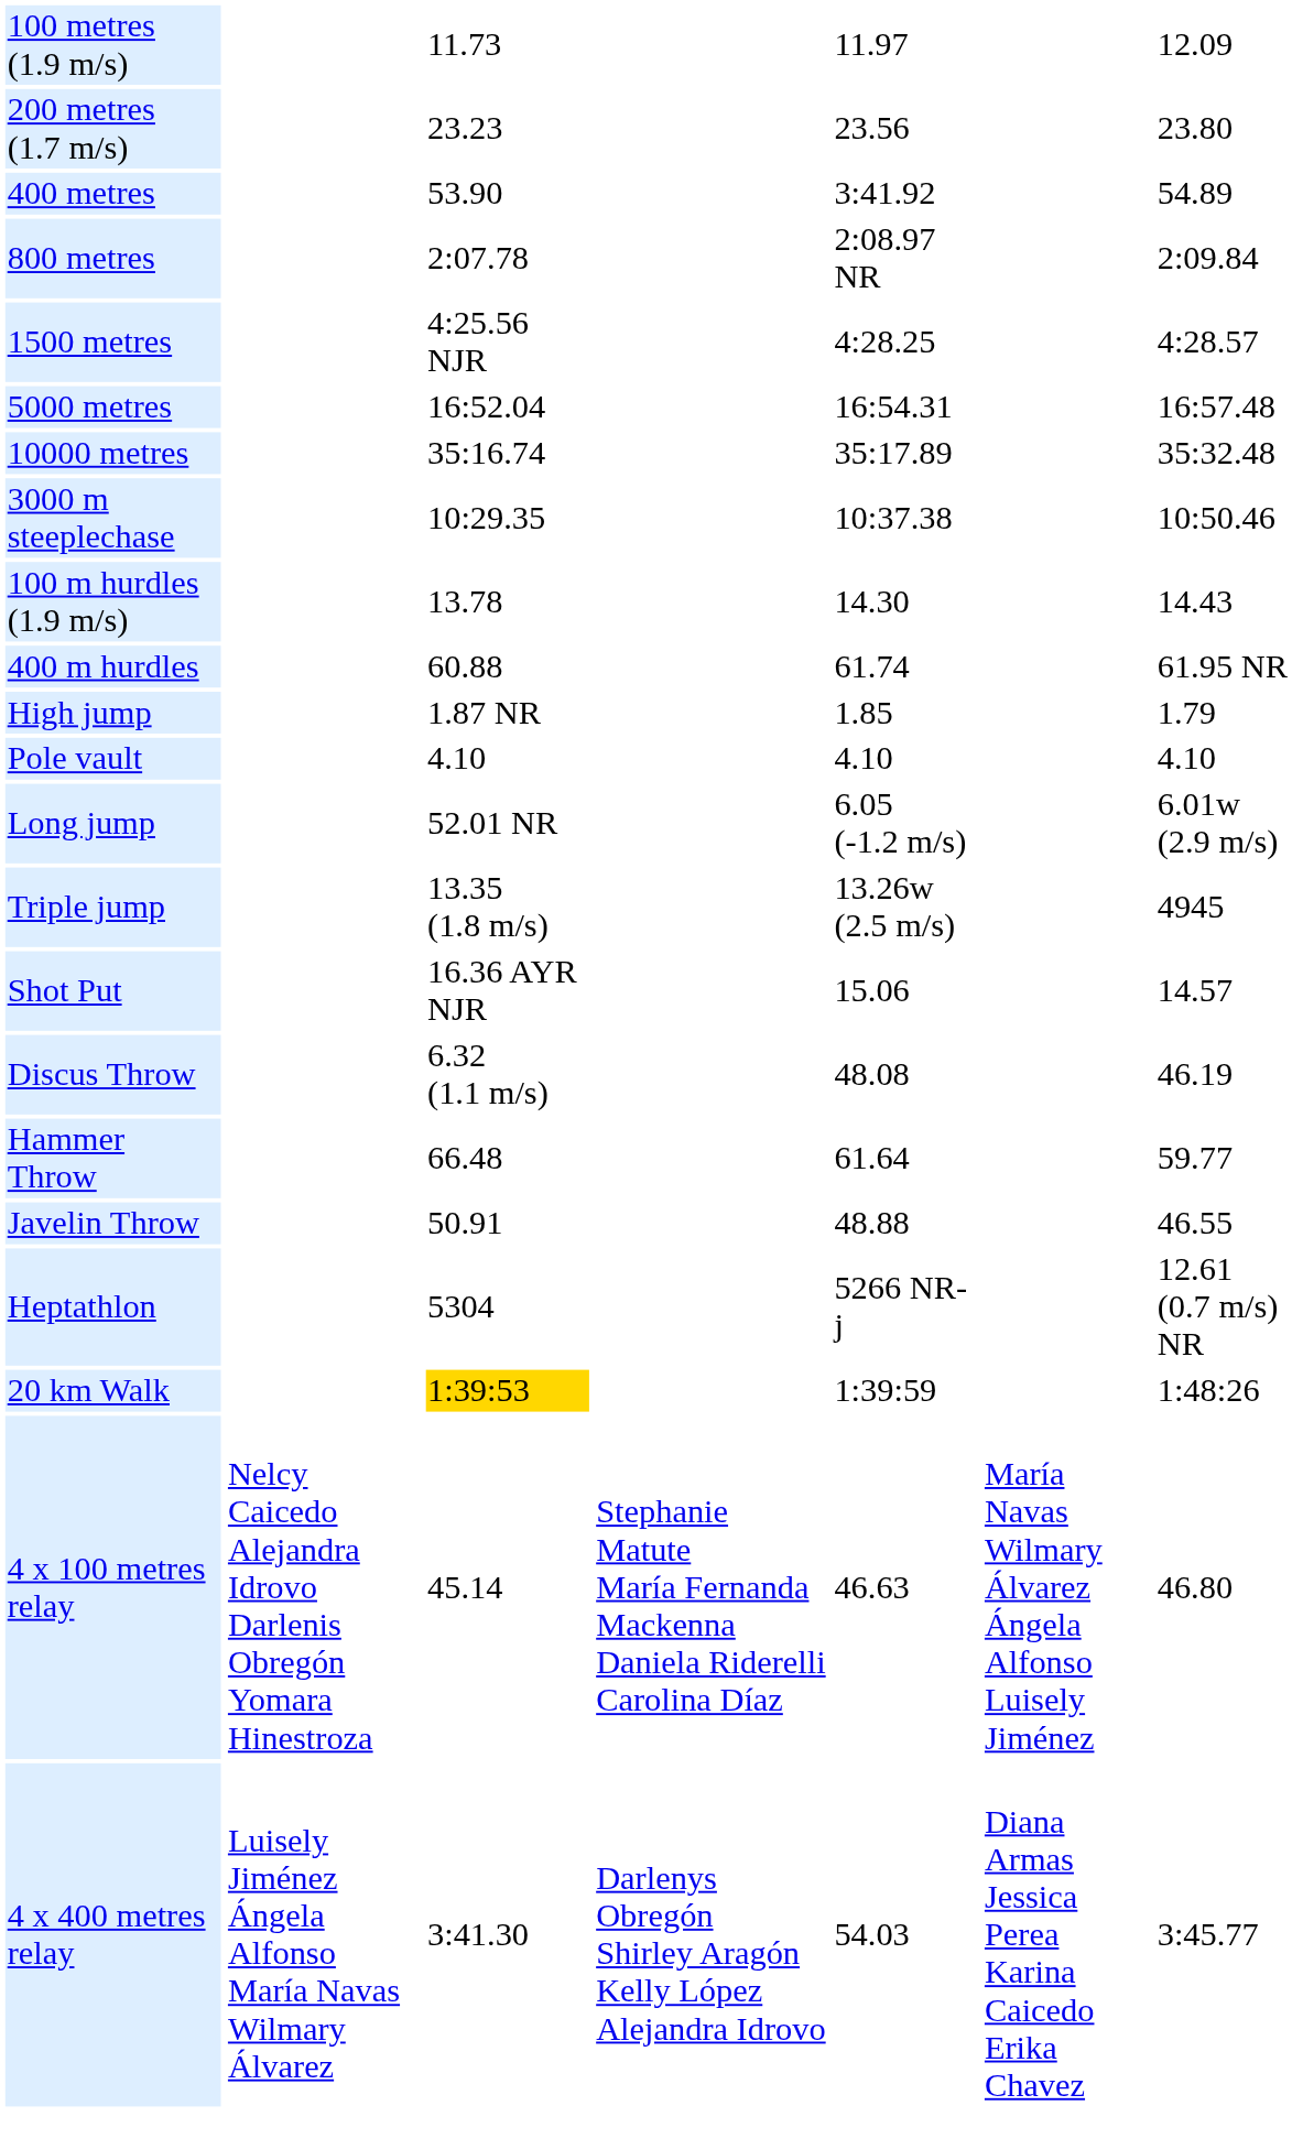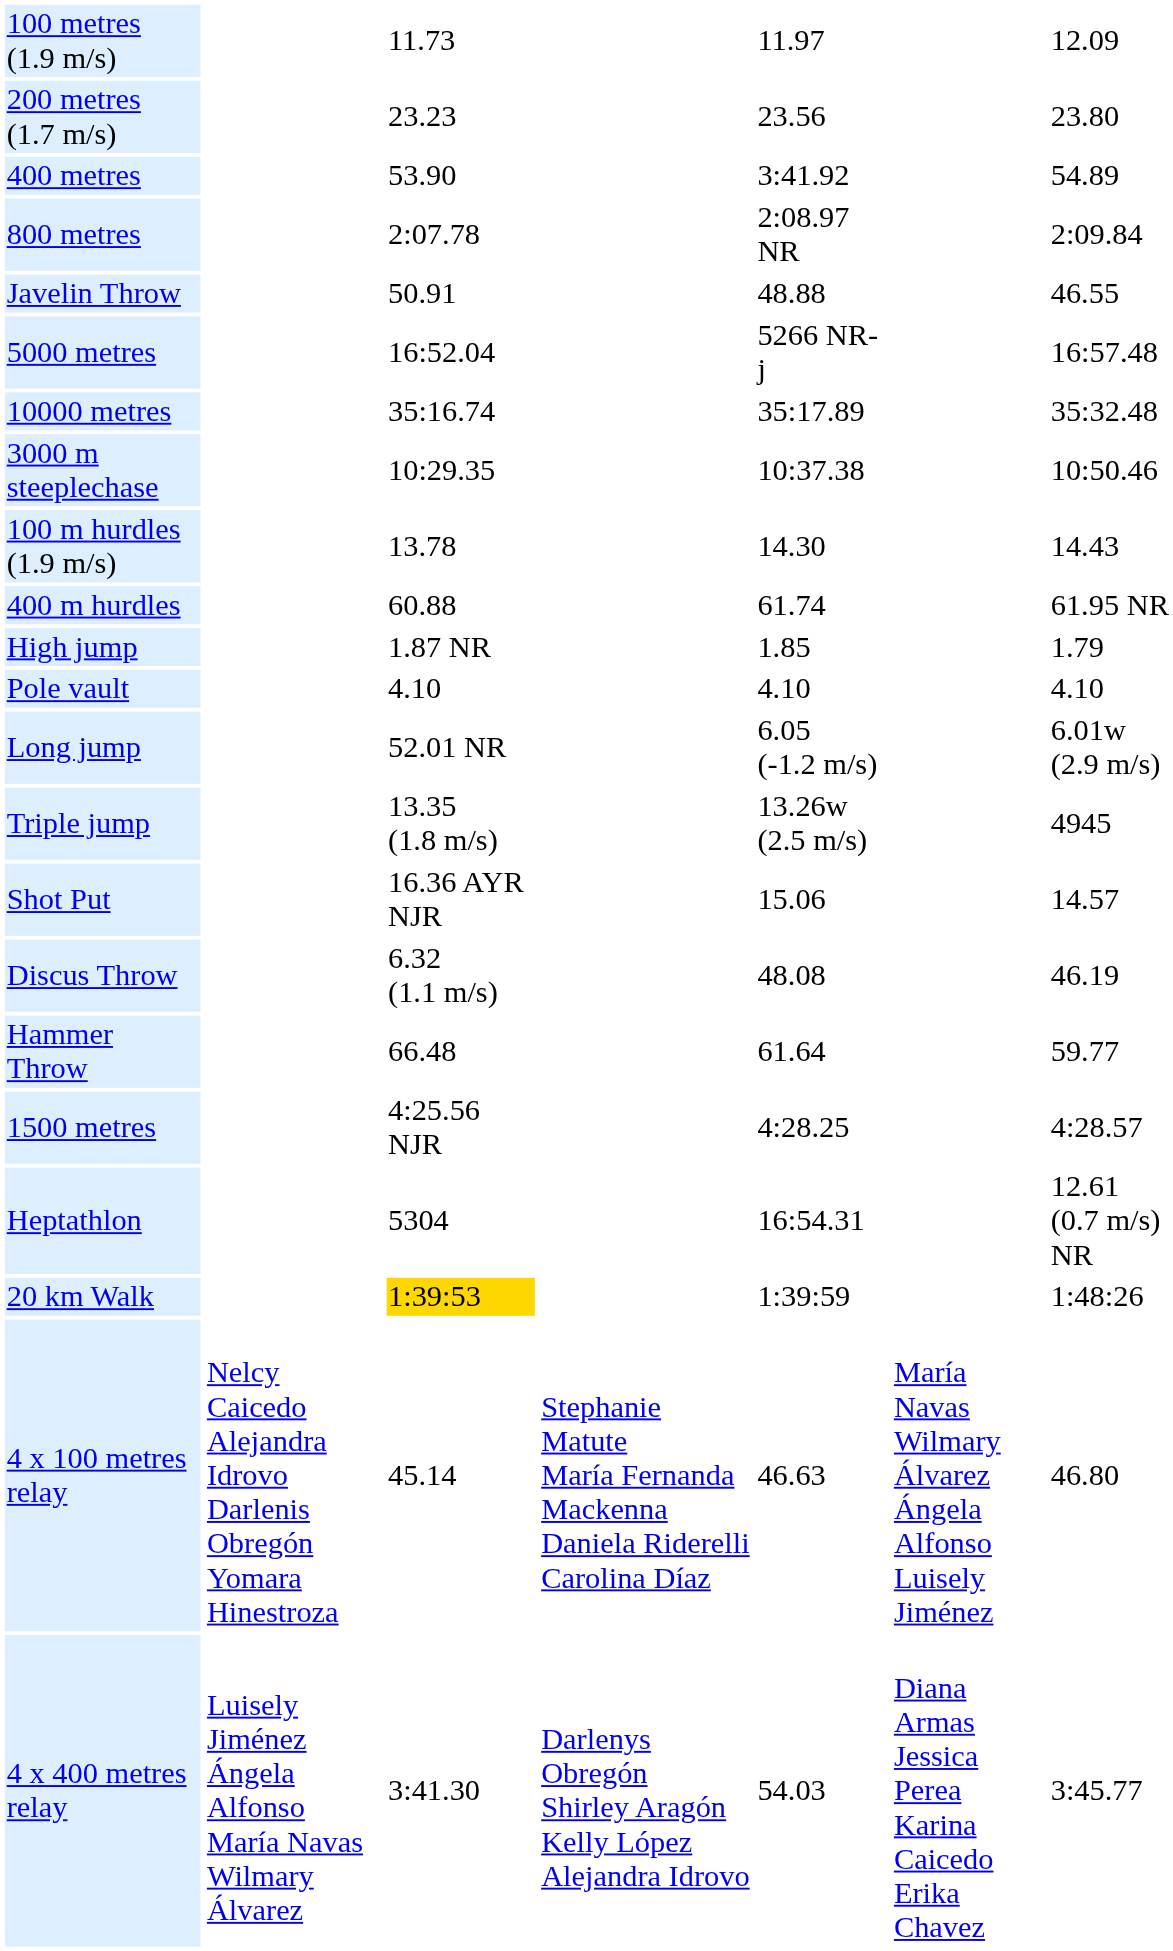 <table>
 <tr>
 <td bgcolor = DDEEFF><a href='#'>100 metres</a> <br> (1.9 m/s)</td>
 <td></td>
 <td>11.73</td>
 <td></td>
 <td>11.97</td>
 <td></td>
 <td>12.09</td>
 </tr>
 <tr>
 <td bgcolor = DDEEFF><a href='#'>200 metres</a> <br> (1.7 m/s)</td>
 <td></td>
 <td>23.23</td>
 <td></td>
 <td>23.56</td>
 <td></td>
 <td>23.80</td>
 </tr>
 <tr>
 <td bgcolor = DDEEFF><a href='#'>400 metres</a></td>
 <td></td>
 <td>53.90</td>
 <td></td>
 <td>3:41.92</td>
 <td></td>
 <td>54.89</td>
 </tr>
 <tr>
 <td bgcolor = DDEEFF><a href='#'>800 metres</a></td>
 <td></td>
 <td>2:07.78</td>
 <td></td>
 <td>2:08.97 NR</td>
 <td></td>
 <td>2:09.84</td>
 </tr>
 <tr>
-<td bgcolor = DDEEFF><a href='#'>1500 metres</a></td>
+<td bgcolor = DDEEFF><a href='#'>Javelin Throw</a></td>
 <td></td>
-<td>4:25.56 NJR</td>
+<td>50.91</td>
 <td></td>
-<td>4:28.25</td>
+<td>48.88</td>
 <td></td>
-<td>4:28.57</td>
+<td>46.55</td>
 </tr>
 <tr>
 <td bgcolor = DDEEFF><a href='#'>5000 metres</a></td>
 <td></td>
 <td>16:52.04</td>
 <td></td>
-<td>16:54.31</td>
+<td>5266 NR-j</td>
 <td></td>
 <td>16:57.48</td>
 </tr>
 <tr>
 <td bgcolor = DDEEFF><a href='#'>10000 metres</a></td>
 <td></td>
 <td>35:16.74</td>
 <td></td>
 <td>35:17.89</td>
 <td></td>
 <td>35:32.48</td>
 </tr>
 <tr>
 <td bgcolor = DDEEFF><a href='#'>3000 m steeplechase</a></td>
 <td></td>
 <td>10:29.35</td>
 <td></td>
 <td>10:37.38</td>
 <td></td>
 <td>10:50.46</td>
 </tr>
 <tr>
 <td bgcolor = DDEEFF><a href='#'>100 m hurdles</a> <br> (1.9 m/s)</td>
 <td></td>
 <td>13.78</td>
 <td></td>
 <td>14.30</td>
 <td></td>
 <td>14.43</td>
 </tr>
 <tr>
 <td bgcolor = DDEEFF><a href='#'>400 m hurdles</a></td>
 <td></td>
 <td>60.88</td>
 <td></td>
 <td>61.74</td>
 <td></td>
 <td>61.95  NR</td>
 </tr>
 <tr>
 <td bgcolor = DDEEFF><a href='#'>High jump</a></td>
 <td></td>
 <td>1.87  NR</td>
 <td></td>
 <td>1.85</td>
 <td></td>
 <td>1.79</td>
 </tr>
 <tr>
 <td bgcolor = DDEEFF><a href='#'>Pole vault</a></td>
 <td></td>
 <td>4.10</td>
 <td></td>
 <td>4.10</td>
 <td></td>
 <td>4.10</td>
 </tr>
 <tr>
 <td bgcolor = DDEEFF><a href='#'>Long jump</a></td>
 <td></td>
 <td>52.01  NR</td>
 <td></td>
 <td>6.05  <br> (-1.2 m/s)</td>
 <td></td>
 <td>6.01w  <br> (2.9 m/s)</td>
 </tr>
 <tr>
 <td bgcolor = DDEEFF><a href='#'>Triple jump</a></td>
 <td></td>
 <td>13.35  <br> (1.8 m/s)</td>
 <td></td>
 <td>13.26w  <br> (2.5 m/s)</td>
 <td></td>
 <td>4945</td>
 </tr>
 <tr>
 <td bgcolor = DDEEFF><a href='#'>Shot Put</a></td>
 <td></td>
 <td>16.36 AYR NJR</td>
 <td></td>
 <td>15.06</td>
 <td></td>
 <td>14.57</td>
 </tr>
 <tr>
 <td bgcolor = DDEEFF><a href='#'>Discus Throw</a></td>
 <td></td>
 <td>6.32  <br> (1.1 m/s)</td>
 <td></td>
 <td>48.08</td>
 <td></td>
 <td>46.19</td>
 </tr>
 <tr>
 <td bgcolor = DDEEFF><a href='#'>Hammer Throw</a></td>
 <td></td>
 <td>66.48</td>
 <td></td>
 <td>61.64</td>
 <td></td>
 <td>59.77</td>
 </tr>
 <tr>
-<td bgcolor = DDEEFF><a href='#'>Javelin Throw</a></td>
+<td bgcolor = DDEEFF><a href='#'>1500 metres</a></td>
 <td></td>
-<td>50.91</td>
+<td>4:25.56 NJR</td>
 <td></td>
-<td>48.88</td>
+<td>4:28.25</td>
 <td></td>
-<td>46.55</td>
+<td>4:28.57</td>
 </tr>
 <tr>
 <td bgcolor = DDEEFF><a href='#'>Heptathlon</a></td>
 <td></td>
 <td>5304</td>
 <td></td>
-<td>5266 NR-j</td>
+<td>16:54.31</td>
 <td></td>
 <td>12.61  <br> (0.7 m/s)  NR</td>
 </tr>
 <tr>
 <td bgcolor = DDEEFF><a href='#'>20 km Walk</a></td>
 <td></td>
 <td style="background: gold;">1:39:53</td>
 <td></td>
 <td>1:39:59</td>
 <td></td>
 <td>1:48:26</td>
 </tr>
 <tr>
 <td bgcolor = DDEEFF><a href='#'>4 x 100 metres relay</a></td>
 <td>  <br> <a href='#'>Nelcy Caicedo</a> <br> <a href='#'>Alejandra Idrovo</a> <br> <a href='#'>Darlenis Obregón</a> <br> <a href='#'>Yomara Hinestroza</a></td>
 <td>45.14</td>
 <td>   <br> <a href='#'>Stephanie Matute</a> <br> <a href='#'>María Fernanda Mackenna</a> <br> <a href='#'>Daniela Riderelli</a> <br> <a href='#'>Carolina Díaz</a></td>
 <td>46.63</td>
 <td>  <br> <a href='#'>María Navas</a> <br> <a href='#'>Wilmary Álvarez</a>  <br> <a href='#'>Ángela Alfonso</a> <br> <a href='#'>Luisely Jiménez</a></td>
 <td>46.80</td>
 </tr>
 <tr>
 <td bgcolor = DDEEFF><a href='#'>4 x 400 metres relay</a></td>
 <td>  <br> <a href='#'>Luisely Jiménez</a> <br> <a href='#'>Ángela Alfonso</a> <br> <a href='#'>María Navas</a> <br> <a href='#'>Wilmary Álvarez</a></td>
 <td>3:41.30</td>
 <td> <br> <a href='#'>Darlenys Obregón</a> <br> <a href='#'>Shirley Aragón</a> <br> <a href='#'>Kelly López</a> <br> <a href='#'>Alejandra Idrovo</a></td>
 <td>54.03</td>
 <td> <br> <a href='#'>Diana Armas</a> <br> <a href='#'>Jessica Perea</a> <br> <a href='#'>Karina Caicedo</a> <br> <a href='#'>Erika Chavez</a></td>
 <td>3:45.77</td>
 </tr>
 </table>
